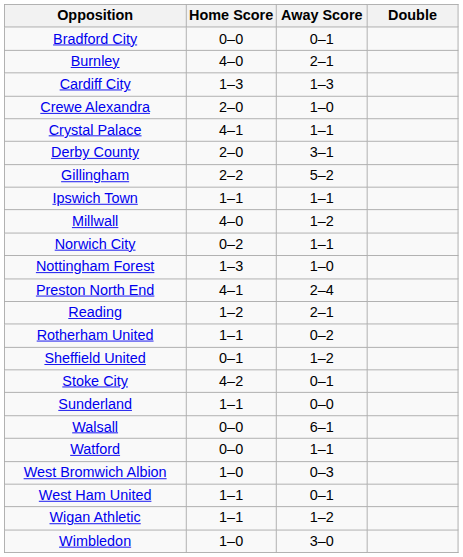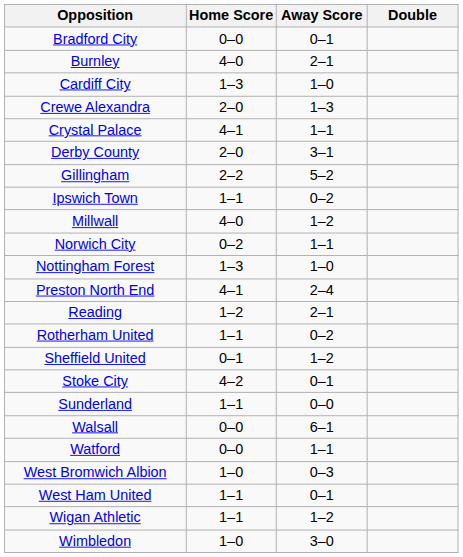 <table class="wikitable">
 <tr>
 <th width=40%>Opposition</th>
 <th width=20%>Home Score</th>
 <th width=20%>Away Score</th>
 <th width=20%>Double</th>
 </tr>
 <tr>
 <td style="text-align:center;"><a href='#'>Bradford City</a></td>
 <td style="text-align:center;">0–0</td>
 <td style="text-align:center;">0–1</td>
 <td style="text-align:center;"></td>
 </tr>
 <tr>
 <td style="text-align:center;"><a href='#'>Burnley</a></td>
 <td style="text-align:center;">4–0</td>
 <td style="text-align:center;">2–1</td>
 <td style="text-align:center;"></td>
 </tr>
 <tr>
 <td style="text-align:center;"><a href='#'>Cardiff City</a></td>
 <td style="text-align:center;">1–3</td>
-<td style="text-align:center;">1–3</td>
+<td style="text-align:center;">1–0</td>
 <td style="text-align:center;"></td>
 </tr>
 <tr>
 <td style="text-align:center;"><a href='#'>Crewe Alexandra</a></td>
 <td style="text-align:center;">2–0</td>
-<td style="text-align:center;">1–0</td>
+<td style="text-align:center;">1–3</td>
 <td style="text-align:center;"></td>
 </tr>
 <tr>
 <td style="text-align:center;"><a href='#'>Crystal Palace</a></td>
 <td style="text-align:center;">4–1</td>
 <td style="text-align:center;">1–1</td>
 <td style="text-align:center;"></td>
 </tr>
 <tr>
 <td style="text-align:center;"><a href='#'>Derby County</a></td>
 <td style="text-align:center;">2–0</td>
 <td style="text-align:center;">3–1</td>
 <td style="text-align:center;"></td>
 </tr>
 <tr>
 <td style="text-align:center;"><a href='#'>Gillingham</a></td>
 <td style="text-align:center;">2–2</td>
 <td style="text-align:center;">5–2</td>
 <td style="text-align:center;"></td>
 </tr>
 <tr>
 <td style="text-align:center;"><a href='#'>Ipswich Town</a></td>
 <td style="text-align:center;">1–1</td>
-<td style="text-align:center;">1–1</td>
+<td style="text-align:center;">0–2</td>
 <td style="text-align:center;"></td>
 </tr>
 <tr>
 <td style="text-align:center;"><a href='#'>Millwall</a></td>
 <td style="text-align:center;">4–0</td>
 <td style="text-align:center;">1–2</td>
 <td style="text-align:center;"></td>
 </tr>
 <tr>
 <td style="text-align:center;"><a href='#'>Norwich City</a></td>
 <td style="text-align:center;">0–2</td>
 <td style="text-align:center;">1–1</td>
 <td style="text-align:center;"></td>
 </tr>
 <tr>
 <td style="text-align:center;"><a href='#'>Nottingham Forest</a></td>
 <td style="text-align:center;">1–3</td>
 <td style="text-align:center;">1–0</td>
 <td style="text-align:center;"></td>
 </tr>
 <tr>
 <td style="text-align:center;"><a href='#'>Preston North End</a></td>
 <td style="text-align:center;">4–1</td>
 <td style="text-align:center;">2–4</td>
 <td style="text-align:center;"></td>
 </tr>
 <tr>
 <td style="text-align:center;"><a href='#'>Reading</a></td>
 <td style="text-align:center;">1–2</td>
 <td style="text-align:center;">2–1</td>
 <td style="text-align:center;"></td>
 </tr>
 <tr>
 <td style="text-align:center;"><a href='#'>Rotherham United</a></td>
 <td style="text-align:center;">1–1</td>
 <td style="text-align:center;">0–2</td>
 <td style="text-align:center;"></td>
 </tr>
 <tr>
 <td style="text-align:center;"><a href='#'>Sheffield United</a></td>
 <td style="text-align:center;">0–1</td>
 <td style="text-align:center;">1–2</td>
 <td style="text-align:center;"></td>
 </tr>
 <tr>
 <td style="text-align:center;"><a href='#'>Stoke City</a></td>
 <td style="text-align:center;">4–2</td>
 <td style="text-align:center;">0–1</td>
 <td style="text-align:center;"></td>
 </tr>
 <tr>
 <td style="text-align:center;"><a href='#'>Sunderland</a></td>
 <td style="text-align:center;">1–1</td>
 <td style="text-align:center;">0–0</td>
 <td style="text-align:center;"></td>
 </tr>
 <tr>
 <td style="text-align:center;"><a href='#'>Walsall</a></td>
 <td style="text-align:center;">0–0</td>
 <td style="text-align:center;">6–1</td>
 <td style="text-align:center;"></td>
 </tr>
 <tr>
 <td style="text-align:center;"><a href='#'>Watford</a></td>
 <td style="text-align:center;">0–0</td>
 <td style="text-align:center;">1–1</td>
 <td style="text-align:center;"></td>
 </tr>
 <tr>
 <td style="text-align:center;"><a href='#'>West Bromwich Albion</a></td>
 <td style="text-align:center;">1–0</td>
 <td style="text-align:center;">0–3</td>
 <td style="text-align:center;"></td>
 </tr>
 <tr>
 <td style="text-align:center;"><a href='#'>West Ham United</a></td>
 <td style="text-align:center;">1–1</td>
 <td style="text-align:center;">0–1</td>
 <td style="text-align:center;"></td>
 </tr>
 <tr>
 <td style="text-align:center;"><a href='#'>Wigan Athletic</a></td>
 <td style="text-align:center;">1–1</td>
 <td style="text-align:center;">1–2</td>
 <td style="text-align:center;"></td>
 </tr>
 <tr>
 <td style="text-align:center;"><a href='#'>Wimbledon</a></td>
 <td style="text-align:center;">1–0</td>
 <td style="text-align:center;">3–0</td>
 <td style="text-align:center;"></td>
 </tr>
 </table>
